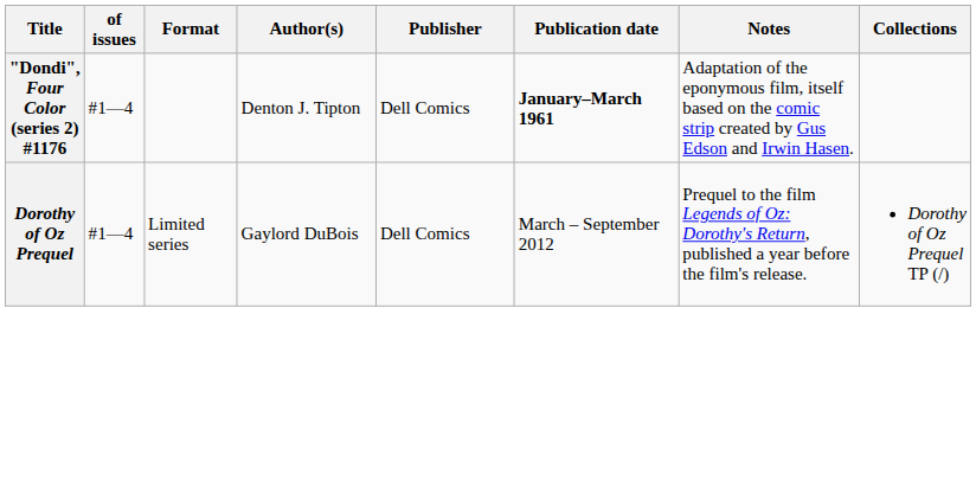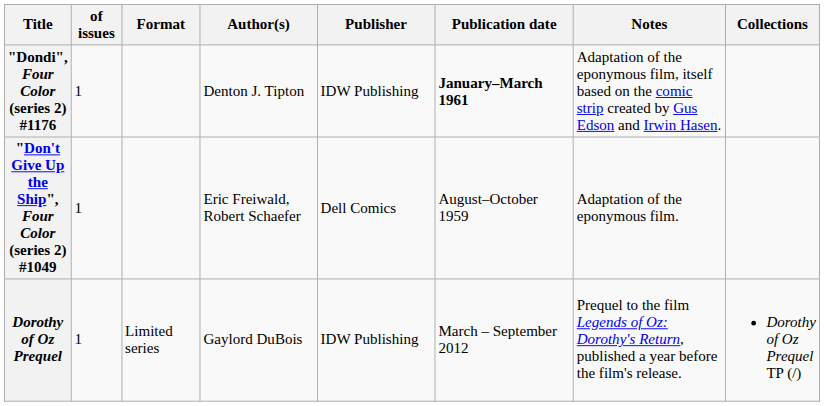 <table class="wikitable">
 <tr>
 <th>Title</th>
 <th style="width:40pt"> of issues</th>
 <th style="width:75pt">Format</th>
 <th style="width:125pt">Author(s)</th>
 <th style="width:125pt">Publisher</th>
 <th style="width:150pt">Publication date</th>
 <th style="width:175pt">Notes</th>
 <th>Collections</th>
 </tr>
 <tr>
 <th>"Dondi", <em>Four Color</em> (series 2) #1176</th>
-<td>#1—4</td>
+<td>1</td>
 <td></td>
 <td>Denton J. Tipton</td>
-<td>Dell Comics</td>
+<td>IDW Publishing</td>
 <td><strong>January–March 1961</strong></td>
 <td>Adaptation of the eponymous film, itself based on the <a href='#'>comic strip</a> created by <a href='#'>Gus Edson</a> and <a href='#'>Irwin Hasen</a>.</td>
 <td></td>
 </tr>
 <tr>
+<th>"<a href='#'>Don't Give Up the Ship</a>", <em>Four Color</em> (series 2) #1049</th>
+<td>1</td>
+<td></td>
+<td>Eric Freiwald, Robert Schaefer</td>
+<td>Dell Comics</td>
+<td>August–October 1959</td>
+<td>Adaptation of the eponymous film.</td>
+<td></td>
+</tr>
+<tr>
 <th><em>Dorothy of Oz Prequel</em></th>
-<td>#1—4</td>
+<td>1</td>
 <td>Limited series</td>
 <td>Gaylord DuBois</td>
-<td>Dell Comics</td>
+<td>IDW Publishing</td>
 <td>March – September 2012</td>
 <td>Prequel to the film <em><a href='#'>Legends of Oz: Dorothy's Return</a></em>, published a year before the film's release.</td>
 <td><br><ul><li><em>Dorothy of Oz Prequel</em> TP (/)</li></ul></td>
 </tr>
 </table>
